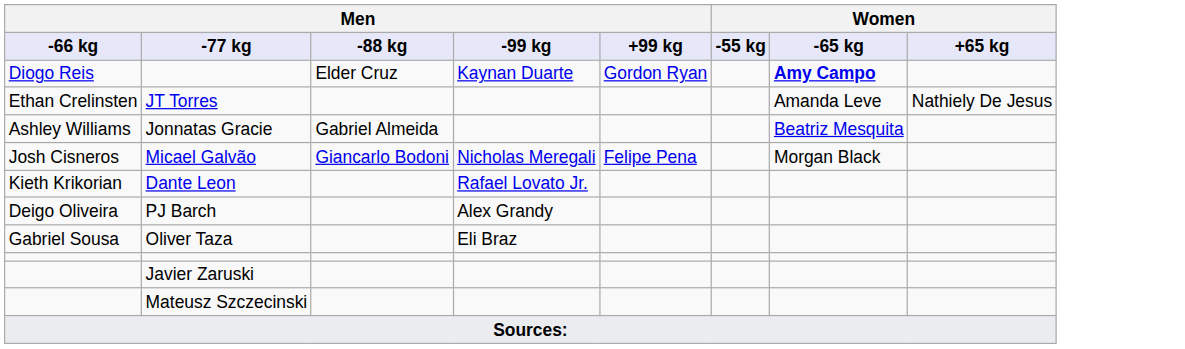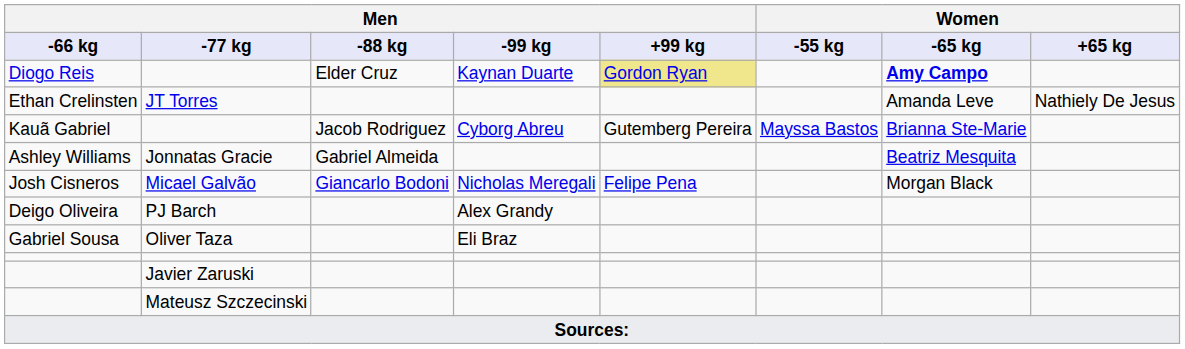 <table class="wikitable" style="font-size: 90%;">
 <tr>
 <th colspan=5>Men</th>
 <th colspan="3">Women</th>
 </tr>
 <tr>
 <th colspan="1" style="background-color: #E6E8FA; color: #000000; text-align: center;">-66 kg</th>
 <th colspan="1" style="background-color: #E6E8FA; color: #000000; text-align: center;">-77 kg</th>
 <th colspan="1" style="background-color: #E6E8FA; color: #000000; text-align: center;">-88 kg</th>
 <th colspan="1" style="background-color: #E6E8FA; color: #000000; text-align: center;">-99 kg</th>
 <th colspan="1" style="background-color: #E6E8FA; color: #000000; text-align: center;">+99 kg</th>
 <th colspan="1" style="background-color: #E6E8FA; color: #000000; text-align: center;">-55 kg</th>
 <th colspan="1" style="background-color: #E6E8FA; color: #000000; text-align: center;">-65 kg</th>
 <th colspan="1" style="background-color: #E6E8FA; color: #000000; text-align: center;">+65 kg</th>
 </tr>
 <tr>
 <td><a href='#'>Diogo Reis</a></td>
 <td></td>
 <td>Elder Cruz</td>
 <td><a href='#'>Kaynan Duarte</a></td>
-<td><a href='#'>Gordon Ryan</a></td>
+<td style="background: khaki;"><a href='#'>Gordon Ryan</a></td>
 <td></td>
 <td><strong><a href='#'>Amy Campo</a></strong></td>
 <td></td>
 </tr>
 <tr>
 <td>Ethan Crelinsten</td>
 <td><a href='#'>JT Torres</a></td>
 <td></td>
 <td></td>
 <td></td>
 <td></td>
 <td>Amanda Leve</td>
 <td>Nathiely De Jesus</td>
+</tr>
+<tr>
+<td>Kauã Gabriel</td>
+<td></td>
+<td>Jacob Rodriguez</td>
+<td><a href='#'>Cyborg Abreu</a></td>
+<td>Gutemberg Pereira</td>
+<td><a href='#'>Mayssa Bastos</a></td>
+<td><a href='#'>Brianna Ste-Marie</a></td>
+<td></td>
 </tr>
 <tr>
 <td>Ashley Williams</td>
 <td>Jonnatas Gracie</td>
 <td>Gabriel Almeida</td>
 <td></td>
 <td></td>
 <td></td>
 <td><a href='#'>Beatriz Mesquita</a></td>
 <td></td>
 </tr>
 <tr>
 <td>Josh Cisneros</td>
 <td><a href='#'>Micael Galvão</a></td>
 <td><a href='#'>Giancarlo Bodoni</a></td>
 <td><a href='#'>Nicholas Meregali</a></td>
 <td><a href='#'>Felipe Pena</a></td>
 <td></td>
 <td>Morgan Black</td>
-<td></td>
-</tr>
-<tr>
-<td>Kieth Krikorian</td>
-<td><a href='#'>Dante Leon</a></td>
-<td></td>
-<td><a href='#'>Rafael Lovato Jr.</a></td>
-<td></td>
-<td></td>
-<td></td>
 <td></td>
 </tr>
 <tr>
 <td>Deigo Oliveira</td>
 <td>PJ Barch</td>
 <td></td>
 <td>Alex Grandy</td>
 <td></td>
 <td></td>
 <td></td>
 <td></td>
 </tr>
 <tr>
 <td>Gabriel Sousa</td>
 <td>Oliver Taza</td>
 <td></td>
 <td>Eli Braz</td>
 <td></td>
 <td></td>
 <td></td>
 <td></td>
 </tr>
 <tr>
 <td></td>
 <td></td>
 <td></td>
 <td></td>
 <td></td>
 <td></td>
 <td></td>
 <td></td>
 </tr>
 <tr>
 <td></td>
 <td>Javier Zaruski</td>
 <td></td>
 <td></td>
 <td></td>
 <td></td>
 <td></td>
 <td></td>
 </tr>
 <tr>
 <td></td>
 <td>Mateusz Szczecinski</td>
 <td></td>
 <td></td>
 <td></td>
 <td></td>
 <td></td>
 <td></td>
 </tr>
 <tr>
 <th colspan="8" style="background-color: #EAECF0; color: #000000; text-align: center;"><strong>Sources:</strong></th>
 </tr>
 </table>
